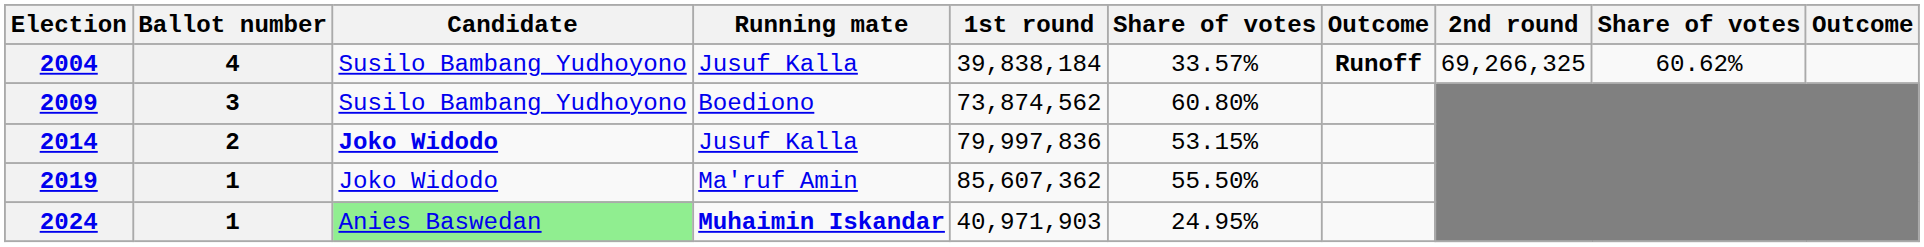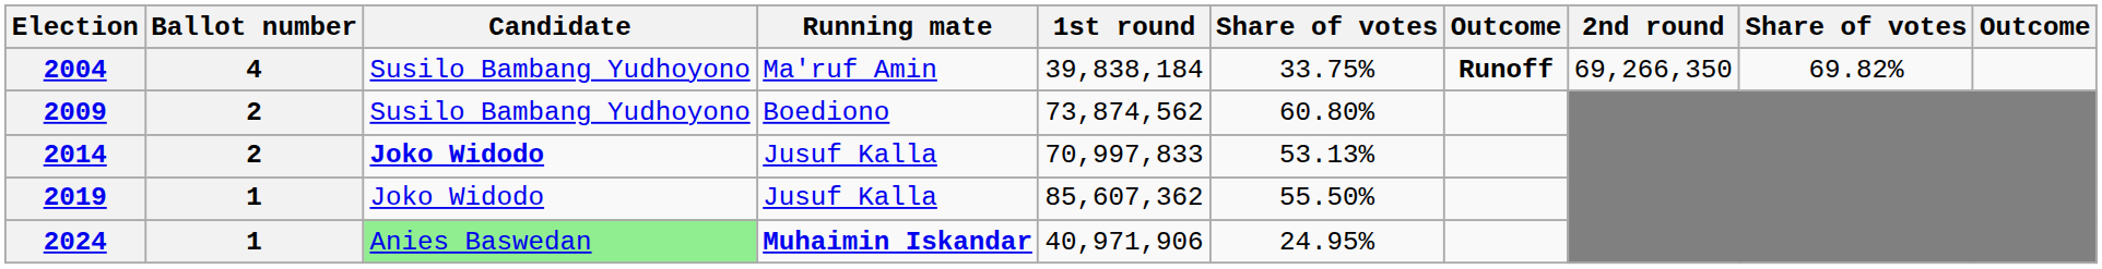 <table class="wikitable">
 <tr>
 <th>Election</th>
 <th>Ballot number</th>
 <th>Candidate</th>
 <th>Running mate</th>
 <th>1st round<br></th>
 <th>Share of votes</th>
 <th>Outcome</th>
 <th>2nd round<br></th>
 <th>Share of votes</th>
 <th>Outcome</th>
 </tr>
 <tr>
 <th><a href='#'>2004</a></th>
 <th>4</th>
 <td><a href='#'>Susilo Bambang Yudhoyono</a></td>
-<td><a href='#'>Jusuf Kalla</a></td>
+<td><a href='#'>Ma'ruf Amin</a></td>
 <td>39,838,184</td>
-<td align=center>33.57%</td>
+<td align=center>33.75%</td>
 <td align=center><strong>Runoff</strong></td>
-<td>69,266,325</td>
-<td align=center>60.62%</td>
+<td>69,266,350</td>
+<td align=center>69.82%</td>
 <td></td>
 </tr>
 <tr>
 <th><a href='#'>2009</a></th>
-<th>3</th>
+<th>2</th>
 <td><a href='#'>Susilo Bambang Yudhoyono</a></td>
 <td><a href='#'>Boediono</a></td>
 <td>73,874,562</td>
 <td align=center>60.80%</td>
 <td></td>
 <td rowspan=4 colspan="3" bgcolor="grey"></td>
 </tr>
 <tr>
 <th><a href='#'>2014</a></th>
 <th>2</th>
 <td><strong><a href='#'>Joko Widodo</a></strong></td>
 <td><a href='#'>Jusuf Kalla</a></td>
-<td>79,997,836</td>
-<td align=center>53.15%</td>
+<td>70,997,833</td>
+<td align=center>53.13%</td>
 <td></td>
 </tr>
 <tr>
 <th><a href='#'>2019</a></th>
 <th>1</th>
 <td><a href='#'>Joko Widodo</a></td>
-<td><a href='#'>Ma'ruf Amin</a></td>
+<td><a href='#'>Jusuf Kalla</a></td>
 <td>85,607,362</td>
 <td align=center>55.50%</td>
 <td></td>
 </tr>
 <tr>
 <th><a href='#'>2024</a></th>
 <th>1</th>
 <td style="background: lightgreen;"><a href='#'>Anies Baswedan</a></td>
 <td><strong><a href='#'>Muhaimin Iskandar</a></strong></td>
-<td>40,971,903</td>
+<td>40,971,906</td>
 <td align=center>24.95%</td>
 <td></td>
 </tr>
 </table>
